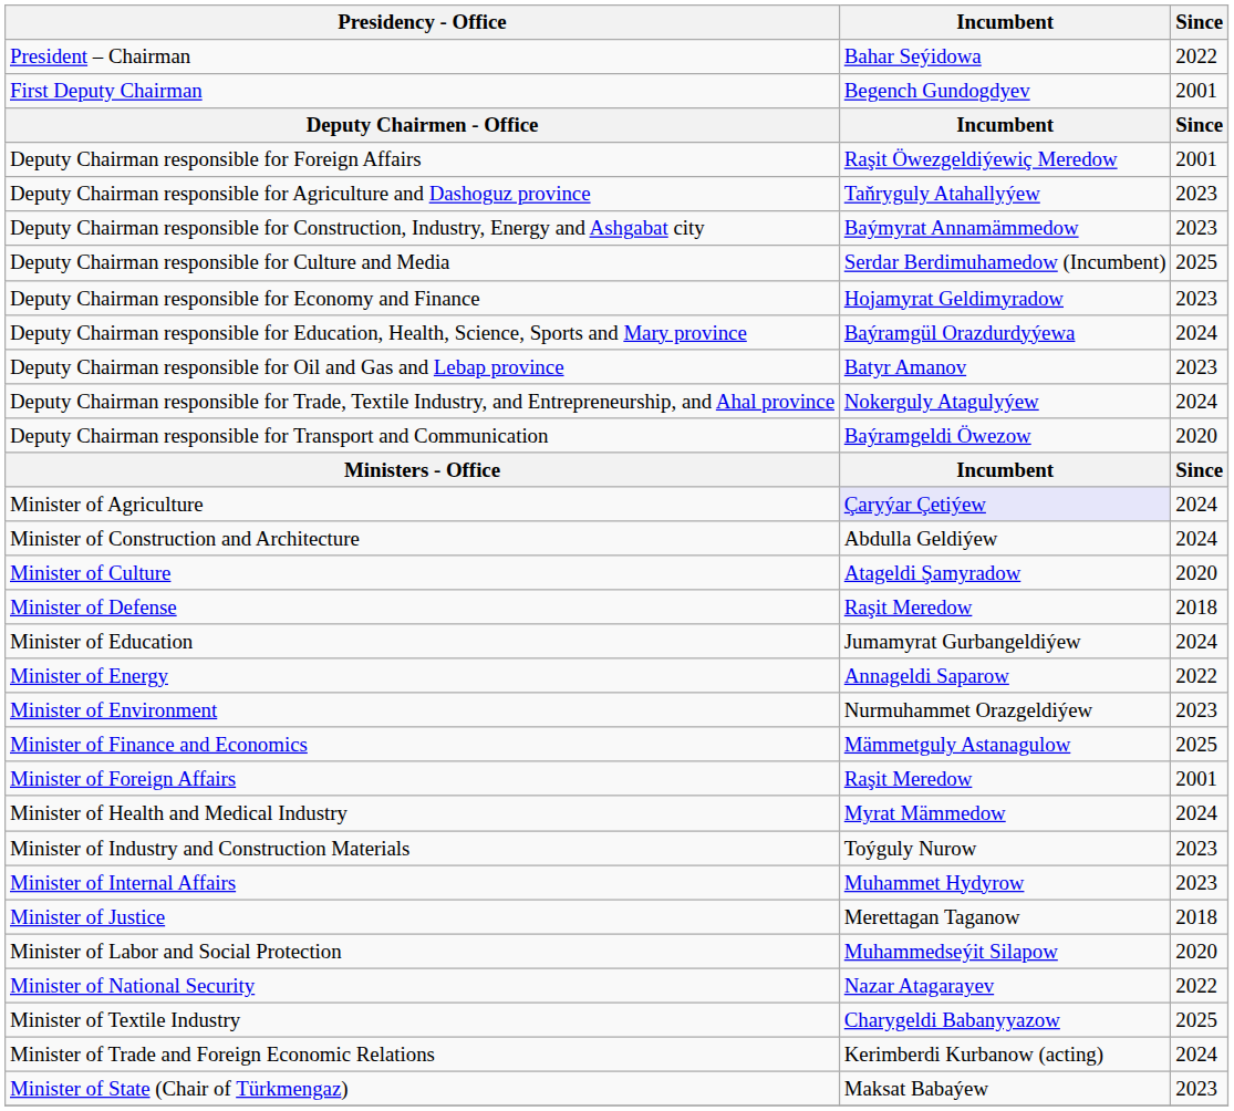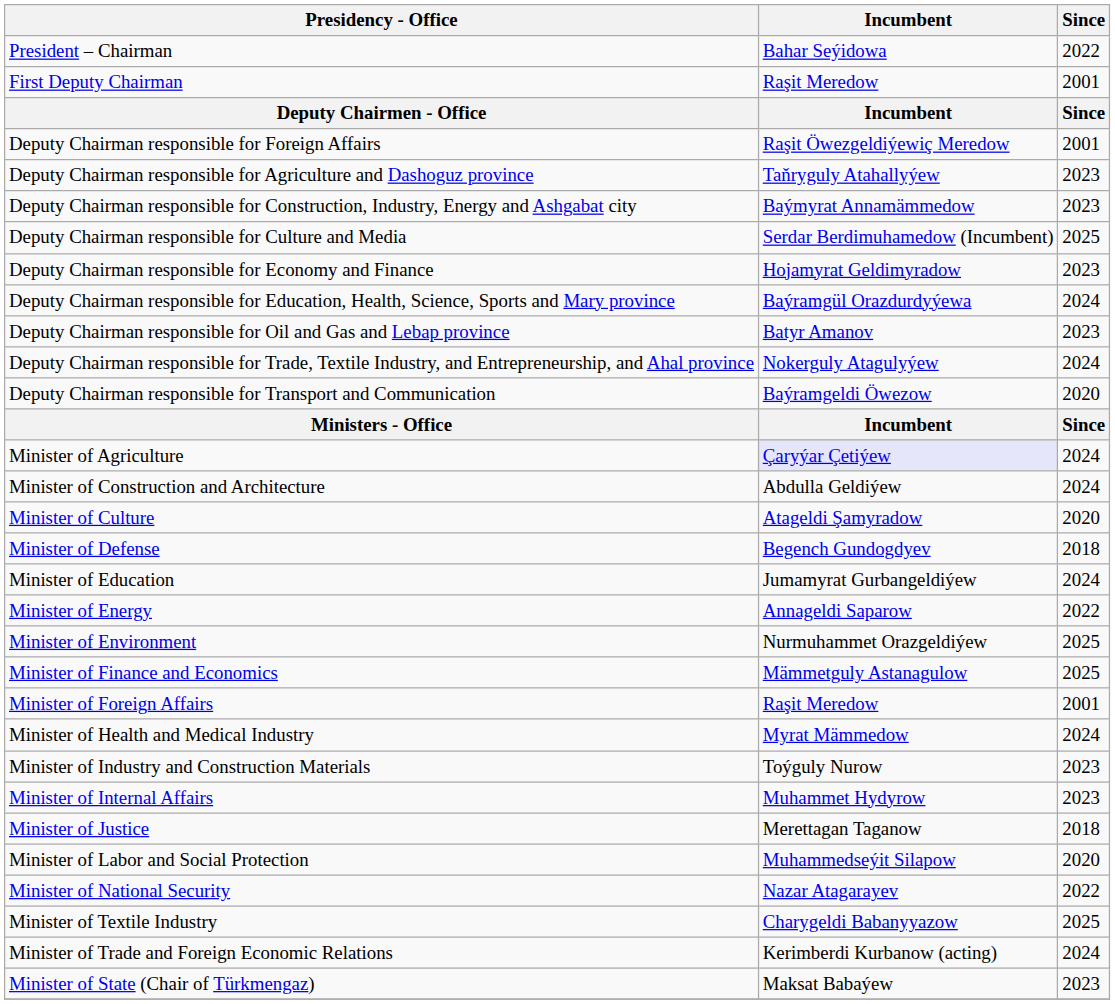 <table class="wikitable" style="font-size: 95%;">
 <tr>
 <th>Presidency - Office</th>
 <th>Incumbent</th>
 <th>Since</th>
 </tr>
 <tr>
 <td><a href='#'>President</a> – Chairman</td>
 <td><a href='#'>Bahar Seýidowa</a></td>
 <td>2022</td>
 </tr>
 <tr>
 <td><a href='#'>First Deputy Chairman</a></td>
-<td><a href='#'>Begench Gundogdyev</a></td>
+<td><a href='#'>Raşit Meredow</a></td>
 <td>2001</td>
 </tr>
 <tr>
 <th>Deputy Chairmen - Office</th>
 <th>Incumbent</th>
 <th>Since</th>
 </tr>
 <tr>
 <td>Deputy Chairman responsible for Foreign Affairs</td>
 <td><a href='#'>Raşit Öwezgeldiýewiç Meredow</a></td>
 <td>2001</td>
 </tr>
 <tr>
 <td>Deputy Chairman responsible for Agriculture and <a href='#'>Dashoguz province</a></td>
 <td><a href='#'>Taňryguly Atahallyýew</a></td>
 <td>2023</td>
 </tr>
 <tr>
 <td>Deputy Chairman responsible for Construction, Industry, Energy and <a href='#'>Ashgabat</a> city</td>
 <td><a href='#'>Baýmyrat Annamämmedow</a></td>
 <td>2023</td>
 </tr>
 <tr>
 <td>Deputy Chairman responsible for Culture and Media</td>
 <td><a href='#'>Serdar Berdimuhamedow</a> (Incumbent)</td>
 <td>2025</td>
 </tr>
 <tr>
 <td>Deputy Chairman responsible for Economy and Finance</td>
 <td><a href='#'>Hojamyrat Geldimyradow</a></td>
 <td>2023</td>
 </tr>
 <tr>
 <td>Deputy Chairman responsible for Education, Health, Science, Sports and <a href='#'> Mary province</a></td>
 <td><a href='#'>Baýramgül Orazdurdyýewa</a></td>
 <td>2024</td>
 </tr>
 <tr>
 <td>Deputy Chairman responsible for Oil and Gas and <a href='#'>Lebap province</a></td>
 <td><a href='#'>Batyr Amanov</a></td>
 <td>2023</td>
 </tr>
 <tr>
 <td>Deputy Chairman responsible for Trade, Textile Industry, and Entrepreneurship, and <a href='#'>Ahal province</a></td>
 <td><a href='#'>Nokerguly Atagulyýew</a></td>
 <td>2024</td>
 </tr>
 <tr>
 <td>Deputy Chairman responsible for Transport and Communication</td>
 <td><a href='#'>Baýramgeldi Öwezow</a></td>
 <td>2020</td>
 </tr>
 <tr>
 <th>Ministers - Office</th>
 <th>Incumbent</th>
 <th>Since</th>
 </tr>
 <tr>
 <td>Minister of Agriculture</td>
 <td style="background: lavender;"><a href='#'>Çaryýar Çetiýew</a></td>
 <td>2024</td>
 </tr>
 <tr>
 <td>Minister of Construction and Architecture</td>
 <td>Abdulla Geldiýew</td>
 <td>2024</td>
 </tr>
 <tr>
 <td><a href='#'>Minister of Culture</a></td>
 <td><a href='#'>Atageldi Şamyradow</a></td>
 <td>2020</td>
 </tr>
 <tr>
 <td><a href='#'>Minister of Defense</a></td>
-<td><a href='#'>Raşit Meredow</a></td>
+<td><a href='#'>Begench Gundogdyev</a></td>
 <td>2018</td>
 </tr>
 <tr>
 <td>Minister of Education</td>
 <td>Jumamyrat Gurbangeldiýew</td>
 <td>2024</td>
 </tr>
 <tr>
 <td><a href='#'>Minister of Energy</a></td>
 <td><a href='#'>Annageldi Saparow</a></td>
 <td>2022</td>
 </tr>
 <tr>
 <td><a href='#'>Minister of Environment</a></td>
 <td>Nurmuhammet Orazgeldiýew</td>
-<td>2023</td>
+<td>2025</td>
 </tr>
 <tr>
 <td><a href='#'>Minister of Finance and Economics</a></td>
 <td><a href='#'>Mämmetguly Astanagulow</a></td>
 <td>2025</td>
 </tr>
 <tr>
 <td><a href='#'>Minister of Foreign Affairs</a></td>
 <td><a href='#'>Raşit Meredow</a></td>
 <td>2001</td>
 </tr>
 <tr>
 <td>Minister of Health and Medical Industry</td>
 <td><a href='#'>Myrat Mämmedow</a></td>
 <td>2024</td>
 </tr>
 <tr>
 <td>Minister of Industry and Construction Materials</td>
 <td>Toýguly Nurow</td>
 <td>2023</td>
 </tr>
 <tr>
 <td><a href='#'>Minister of Internal Affairs</a></td>
 <td><a href='#'>Muhammet Hydyrow</a></td>
 <td>2023</td>
 </tr>
 <tr>
 <td><a href='#'>Minister of Justice</a></td>
 <td>Merettagan Taganow</td>
 <td>2018</td>
 </tr>
 <tr>
 <td>Minister of Labor and Social Protection</td>
 <td><a href='#'>Muhammedseýit Silapow</a></td>
 <td>2020</td>
 </tr>
 <tr>
 <td><a href='#'>Minister of National Security</a></td>
 <td><a href='#'>Nazar Atagarayev</a></td>
 <td>2022</td>
 </tr>
 <tr>
 <td>Minister of Textile Industry</td>
 <td><a href='#'>Charygeldi Babanyyazow</a></td>
 <td>2025</td>
 </tr>
 <tr>
 <td>Minister of Trade and Foreign Economic Relations</td>
 <td>Kerimberdi Kurbanow (acting)</td>
 <td>2024</td>
 </tr>
 <tr>
 <td><a href='#'>Minister of State</a> (Chair of <a href='#'>Türkmengaz</a>)</td>
 <td>Maksat Babaýew</td>
 <td>2023</td>
 </tr>
 <tr>
 </tr>
 </table>
